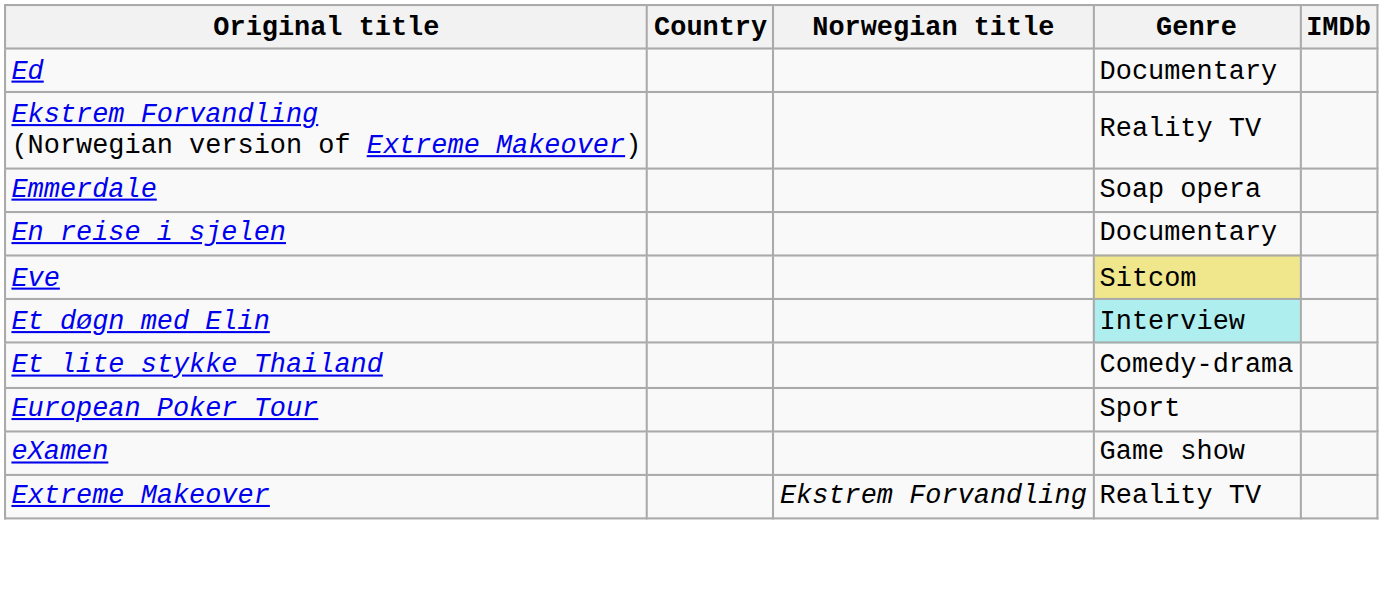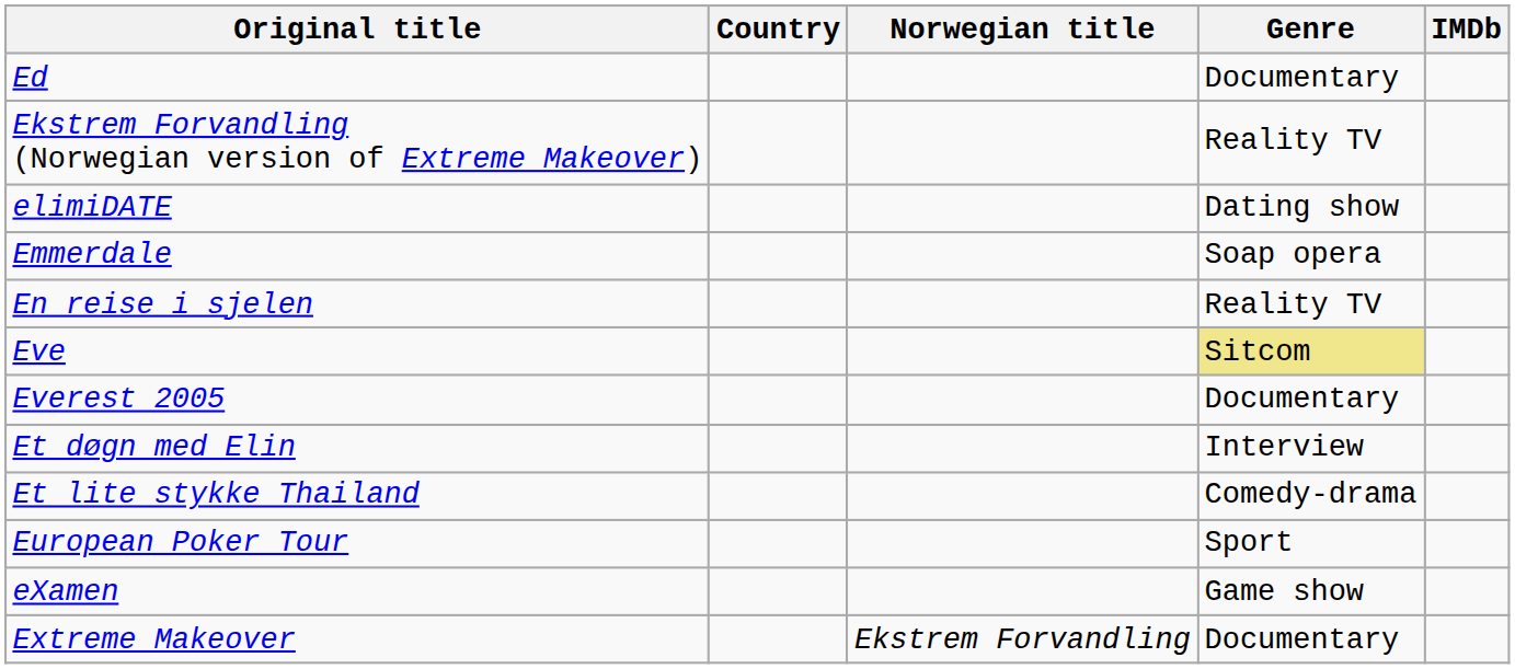 <table class="wikitable">
 <tr>
 <th>Original title</th>
 <th>Country</th>
 <th>Norwegian title</th>
 <th>Genre</th>
 <th>IMDb</th>
 </tr>
 <tr>
 <td><em><a href='#'>Ed</a></em></td>
 <td></td>
 <td></td>
 <td>Documentary</td>
 <td></td>
 </tr>
 <tr>
 <td><em><a href='#'>Ekstrem Forvandling</a></em> <br> (Norwegian version of <em><a href='#'>Extreme Makeover</a></em>)</td>
 <td></td>
 <td></td>
 <td>Reality TV</td>
 <td></td>
 </tr>
 <tr>
+<td><em><a href='#'>elimiDATE</a></em></td>
+<td></td>
+<td></td>
+<td>Dating show</td>
+<td></td>
+</tr>
+<tr>
 <td><em><a href='#'>Emmerdale</a></em></td>
 <td></td>
 <td></td>
 <td>Soap opera</td>
 <td></td>
 </tr>
 <tr>
 <td><em><a href='#'>En reise i sjelen</a></em></td>
 <td></td>
 <td></td>
-<td>Documentary</td>
+<td>Reality TV</td>
 <td></td>
 </tr>
 <tr>
 <td><em><a href='#'>Eve</a></em></td>
 <td></td>
 <td></td>
 <td style="background: khaki;">Sitcom</td>
 <td></td>
 </tr>
 <tr>
+<td><em><a href='#'>Everest 2005</a></em></td>
+<td></td>
+<td></td>
+<td>Documentary</td>
+<td></td>
+</tr>
+<tr>
 <td><em><a href='#'>Et døgn med Elin</a></em></td>
 <td></td>
 <td></td>
-<td style="background: paleturquoise;">Interview</td>
+<td>Interview</td>
 <td></td>
 </tr>
 <tr>
 <td><em><a href='#'>Et lite stykke Thailand</a></em></td>
 <td></td>
 <td></td>
 <td>Comedy-drama</td>
 <td></td>
 </tr>
 <tr>
 <td><em><a href='#'>European Poker Tour</a></em></td>
 <td></td>
 <td></td>
 <td>Sport</td>
 <td></td>
 </tr>
 <tr>
 <td><em><a href='#'>eXamen</a></em></td>
 <td></td>
 <td></td>
 <td>Game show</td>
 <td></td>
 </tr>
 <tr>
 <td><em><a href='#'>Extreme Makeover</a></em></td>
 <td></td>
 <td><em>Ekstrem Forvandling</em></td>
-<td>Reality TV</td>
+<td>Documentary</td>
 <td></td>
 </tr>
 </table>
